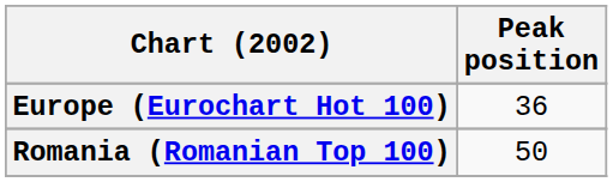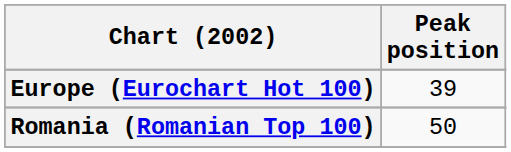 <table class="wikitable sortable plainrowheaders" style="text-align:center">
 <tr>
 <th>Chart (2002)</th>
 <th>Peak<br>position</th>
 </tr>
 <tr>
 </tr>
 <tr>
 </tr>
 <tr>
 </tr>
 <tr>
 <th scope="row">Europe (<a href='#'>Eurochart Hot 100</a>)</th>
-<td>36</td>
+<td>39</td>
 </tr>
 <tr>
 </tr>
 <tr>
 </tr>
 <tr>
 </tr>
 <tr>
 </tr>
 <tr>
 </tr>
 <tr>
 </tr>
 <tr>
 </tr>
 <tr>
 </tr>
 <tr>
 <th scope="row">Romania (<a href='#'>Romanian Top 100</a>)</th>
 <td>50</td>
 </tr>
 <tr>
 </tr>
 <tr>
 </tr>
 <tr>
 </tr>
 <tr>
 </tr>
 <tr>
 </tr>
 <tr>
 </tr>
 <tr>
 </tr>
 <tr>
 </tr>
 </table>
